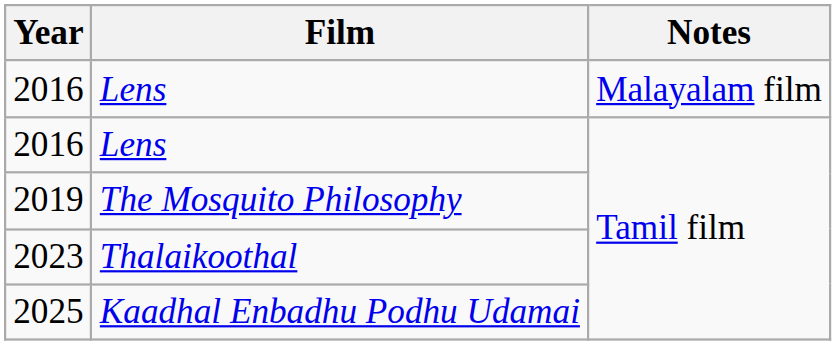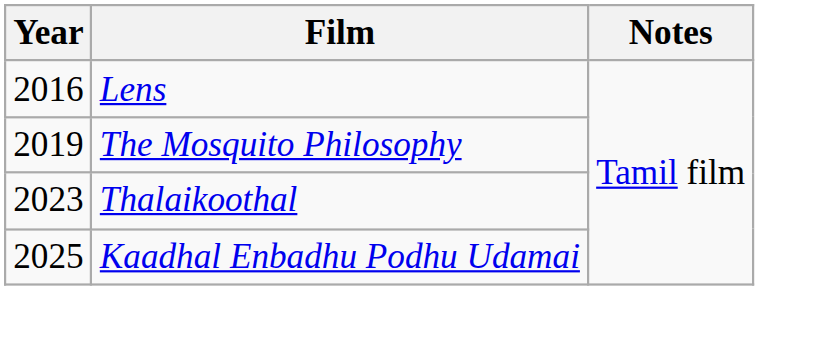 <table class="wikitable sortable">
 <tr>
 <th>Year</th>
 <th>Film</th>
 <th>Notes</th>
-</tr>
-<tr>
-<td>2016</td>
-<td><em><a href='#'>Lens</a></em></td>
-<td><a href='#'>Malayalam</a> film</td>
 </tr>
 <tr>
 <td>2016</td>
 <td><em><a href='#'>Lens</a></em></td>
 <td rowspan=4><a href='#'>Tamil</a> film</td>
 </tr>
 <tr>
 <td>2019</td>
 <td><em><a href='#'>The Mosquito Philosophy</a></em></td>
 </tr>
 <tr>
 <td>2023</td>
 <td><em><a href='#'>Thalaikoothal</a></em></td>
 </tr>
 <tr>
 <td>2025</td>
 <td><em><a href='#'>Kaadhal Enbadhu Podhu Udamai</a></em></td>
 </tr>
 </table>
